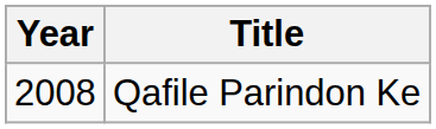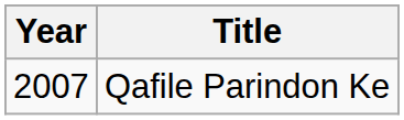 <table class="wikitable sortable">
 <tr>
 <th>Year</th>
 <th>Title</th>
 </tr>
 <tr>
-<td>2008</td>
+<td>2007</td>
 <td>Qafile Parindon Ke</td>
 </tr>
 </table>
